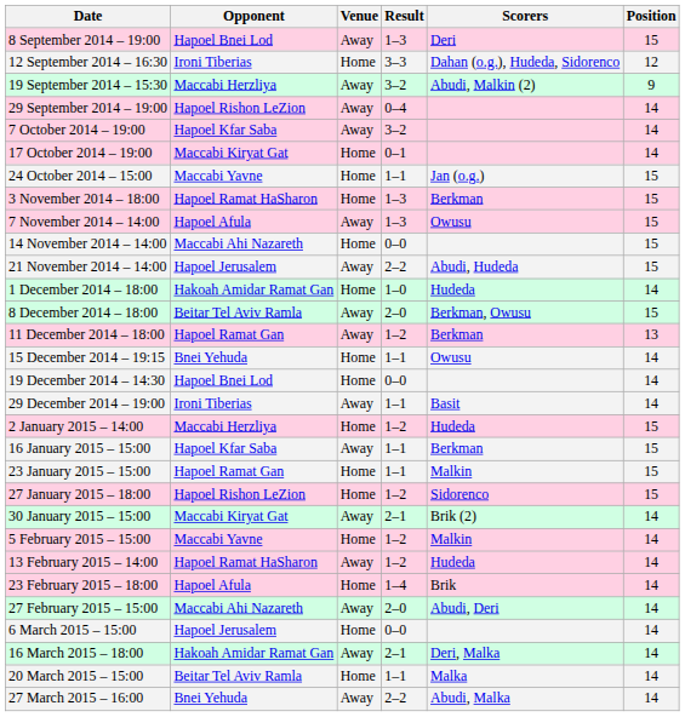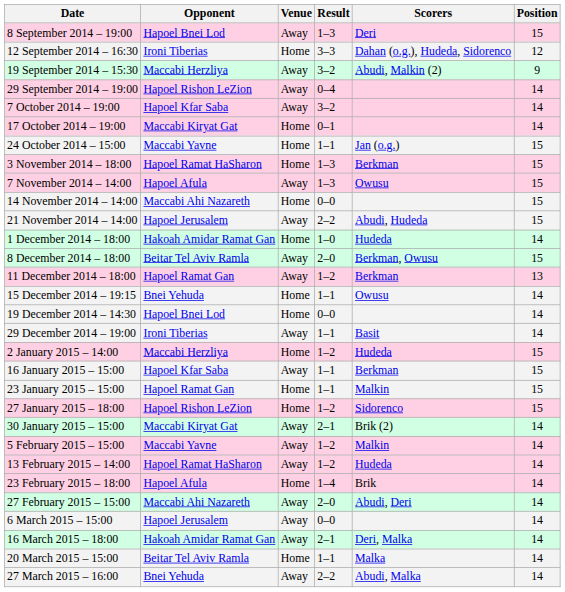 <table class="wikitable">
 <tr>
 <th>Date</th>
 <th>Opponent</th>
 <th>Venue</th>
 <th>Result</th>
 <th>Scorers</th>
 <th>Position</th>
 </tr>
 <tr bgcolor = "#ffd0e3">
 <td>8 September 2014 – 19:00</td>
 <td><a href='#'>Hapoel Bnei Lod</a></td>
 <td>Away</td>
 <td>1–3</td>
 <td><a href='#'>Deri</a></td>
 <td align="center">15</td>
 </tr>
 <tr bgcolor = "#f3f3f3">
 <td>12 September 2014 – 16:30</td>
 <td><a href='#'>Ironi Tiberias</a></td>
 <td>Home</td>
 <td>3–3</td>
 <td><a href='#'>Dahan</a> (<a href='#'>o.g.</a>), <a href='#'>Hudeda</a>, <a href='#'>Sidorenco</a></td>
 <td align="center">12</td>
 </tr>
 <tr bgcolor = "#d0ffe3">
 <td>19 September 2014 – 15:30</td>
 <td><a href='#'>Maccabi Herzliya</a></td>
 <td>Away</td>
 <td>3–2</td>
 <td><a href='#'>Abudi</a>, <a href='#'>Malkin</a> (2)</td>
 <td align="center">9</td>
 </tr>
 <tr bgcolor = "#ffd0e3">
 <td>29 September 2014 – 19:00</td>
 <td><a href='#'>Hapoel Rishon LeZion</a></td>
 <td>Away</td>
 <td>0–4</td>
 <td></td>
 <td align="center">14</td>
 </tr>
 <tr bgcolor = "#ffd0e3">
 <td>7 October 2014 – 19:00</td>
 <td><a href='#'>Hapoel Kfar Saba</a></td>
 <td>Away</td>
 <td>3–2</td>
 <td></td>
 <td align="center">14</td>
 </tr>
 <tr bgcolor = "#ffd0e3">
 <td>17 October 2014 – 19:00</td>
 <td><a href='#'>Maccabi Kiryat Gat</a></td>
 <td>Home</td>
 <td>0–1</td>
 <td></td>
 <td align="center">14</td>
 </tr>
 <tr bgcolor = "#f3f3f3">
 <td>24 October 2014 – 15:00</td>
 <td><a href='#'>Maccabi Yavne</a></td>
 <td>Home</td>
 <td>1–1</td>
 <td><a href='#'>Jan</a> (<a href='#'>o.g.</a>)</td>
 <td align="center">15</td>
 </tr>
 <tr bgcolor = "#ffd0e3">
 <td>3 November 2014 – 18:00</td>
 <td><a href='#'>Hapoel Ramat HaSharon</a></td>
 <td>Home</td>
 <td>1–3</td>
 <td><a href='#'>Berkman</a></td>
 <td align="center">15</td>
 </tr>
 <tr bgcolor = "#ffd0e3">
 <td>7 November 2014 – 14:00</td>
 <td><a href='#'>Hapoel Afula</a></td>
 <td>Away</td>
 <td>1–3</td>
 <td><a href='#'>Owusu</a></td>
 <td align="center">15</td>
 </tr>
 <tr bgcolor = "#f3f3f3">
 <td>14 November 2014 – 14:00</td>
 <td><a href='#'>Maccabi Ahi Nazareth</a></td>
 <td>Home</td>
 <td>0–0</td>
 <td></td>
 <td align="center">15</td>
 </tr>
 <tr bgcolor = "#f3f3f3">
 <td>21 November 2014 – 14:00</td>
 <td><a href='#'>Hapoel Jerusalem</a></td>
 <td>Away</td>
 <td>2–2</td>
 <td><a href='#'>Abudi</a>, <a href='#'>Hudeda</a></td>
 <td align="center">15</td>
 </tr>
 <tr bgcolor = "#d0ffe3">
 <td>1 December 2014 – 18:00</td>
 <td><a href='#'>Hakoah Amidar Ramat Gan</a></td>
 <td>Home</td>
 <td>1–0</td>
 <td><a href='#'>Hudeda</a></td>
 <td align="center">14</td>
 </tr>
 <tr bgcolor = "#d0ffe3">
 <td>8 December 2014 – 18:00</td>
 <td><a href='#'>Beitar Tel Aviv Ramla</a></td>
 <td>Away</td>
 <td>2–0</td>
 <td><a href='#'>Berkman</a>, <a href='#'>Owusu</a></td>
 <td align="center">15</td>
 </tr>
 <tr bgcolor = "#ffd0e3">
 <td>11 December 2014 – 18:00</td>
 <td><a href='#'>Hapoel Ramat Gan</a></td>
 <td>Away</td>
 <td>1–2</td>
 <td><a href='#'>Berkman</a></td>
 <td align="center">13</td>
 </tr>
 <tr bgcolor = "#f3f3f3">
 <td>15 December 2014 – 19:15</td>
 <td><a href='#'>Bnei Yehuda</a></td>
 <td>Home</td>
 <td>1–1</td>
 <td><a href='#'>Owusu</a></td>
 <td align="center">14</td>
 </tr>
 <tr bgcolor = "#f3f3f3">
 <td>19 December 2014 – 14:30</td>
 <td><a href='#'>Hapoel Bnei Lod</a></td>
 <td>Home</td>
 <td>0–0</td>
 <td></td>
 <td align="center">14</td>
 </tr>
 <tr bgcolor = "#f3f3f3">
 <td>29 December 2014 – 19:00</td>
 <td><a href='#'>Ironi Tiberias</a></td>
 <td>Away</td>
 <td>1–1</td>
 <td><a href='#'>Basit</a></td>
 <td align="center">14</td>
 </tr>
 <tr bgcolor = "#ffd0e3">
 <td>2 January 2015 – 14:00</td>
 <td><a href='#'>Maccabi Herzliya</a></td>
 <td>Home</td>
 <td>1–2</td>
 <td><a href='#'>Hudeda</a></td>
 <td align="center">15</td>
 </tr>
 <tr bgcolor = "#f3f3f3">
 <td>16 January 2015 – 15:00</td>
 <td><a href='#'>Hapoel Kfar Saba</a></td>
 <td>Away</td>
 <td>1–1</td>
 <td><a href='#'>Berkman</a></td>
 <td align="center">15</td>
 </tr>
 <tr bgcolor = "#f3f3f3">
 <td>23 January 2015 – 15:00</td>
 <td><a href='#'>Hapoel Ramat Gan</a></td>
 <td>Home</td>
 <td>1–1</td>
 <td><a href='#'>Malkin</a></td>
 <td align="center">15</td>
 </tr>
 <tr bgcolor = "#ffd0e3">
 <td>27 January 2015 – 18:00</td>
 <td><a href='#'>Hapoel Rishon LeZion</a></td>
 <td>Home</td>
 <td>1–2</td>
 <td><a href='#'>Sidorenco</a></td>
 <td align="center">15</td>
 </tr>
 <tr bgcolor = "#d0ffe3">
 <td>30 January 2015 – 15:00</td>
 <td><a href='#'>Maccabi Kiryat Gat</a></td>
 <td>Away</td>
 <td>2–1</td>
 <td>Brik (2)</td>
 <td align="center">14</td>
 </tr>
 <tr bgcolor = "#ffd0e3">
 <td>5 February 2015 – 15:00</td>
 <td><a href='#'>Maccabi Yavne</a></td>
-<td>Home</td>
+<td>Away</td>
 <td>1–2</td>
 <td><a href='#'>Malkin</a></td>
 <td align="center">14</td>
 </tr>
 <tr bgcolor = "#ffd0e3">
 <td>13 February 2015 – 14:00</td>
 <td><a href='#'>Hapoel Ramat HaSharon</a></td>
 <td>Away</td>
 <td>1–2</td>
 <td><a href='#'>Hudeda</a></td>
 <td align="center">14</td>
 </tr>
 <tr bgcolor = "#ffd0e3">
 <td>23 February 2015 – 18:00</td>
 <td><a href='#'>Hapoel Afula</a></td>
 <td>Home</td>
 <td>1–4</td>
 <td>Brik</td>
 <td align="center">14</td>
 </tr>
 <tr bgcolor = "#d0ffe3">
 <td>27 February 2015 – 15:00</td>
 <td><a href='#'>Maccabi Ahi Nazareth</a></td>
 <td>Away</td>
 <td>2–0</td>
 <td><a href='#'>Abudi</a>, <a href='#'>Deri</a></td>
 <td align="center">14</td>
 </tr>
 <tr bgcolor = "#f3f3f3">
 <td>6 March 2015 – 15:00</td>
 <td><a href='#'>Hapoel Jerusalem</a></td>
-<td>Home</td>
+<td>Away</td>
 <td>0–0</td>
 <td></td>
 <td align="center">14</td>
 </tr>
 <tr bgcolor = "#d0ffe3">
 <td>16 March 2015 – 18:00</td>
 <td><a href='#'>Hakoah Amidar Ramat Gan</a></td>
 <td>Away</td>
 <td>2–1</td>
 <td><a href='#'>Deri</a>, <a href='#'>Malka</a></td>
 <td align="center">14</td>
 </tr>
 <tr bgcolor = "#f3f3f3">
 <td>20 March 2015 – 15:00</td>
 <td><a href='#'>Beitar Tel Aviv Ramla</a></td>
 <td>Home</td>
 <td>1–1</td>
 <td><a href='#'>Malka</a></td>
 <td align="center">14</td>
 </tr>
 <tr bgcolor = "#f3f3f3">
 <td>27 March 2015 – 16:00</td>
 <td><a href='#'>Bnei Yehuda</a></td>
 <td>Away</td>
 <td>2–2</td>
 <td><a href='#'>Abudi</a>, <a href='#'>Malka</a></td>
 <td align="center">14</td>
 </tr>
 </table>
